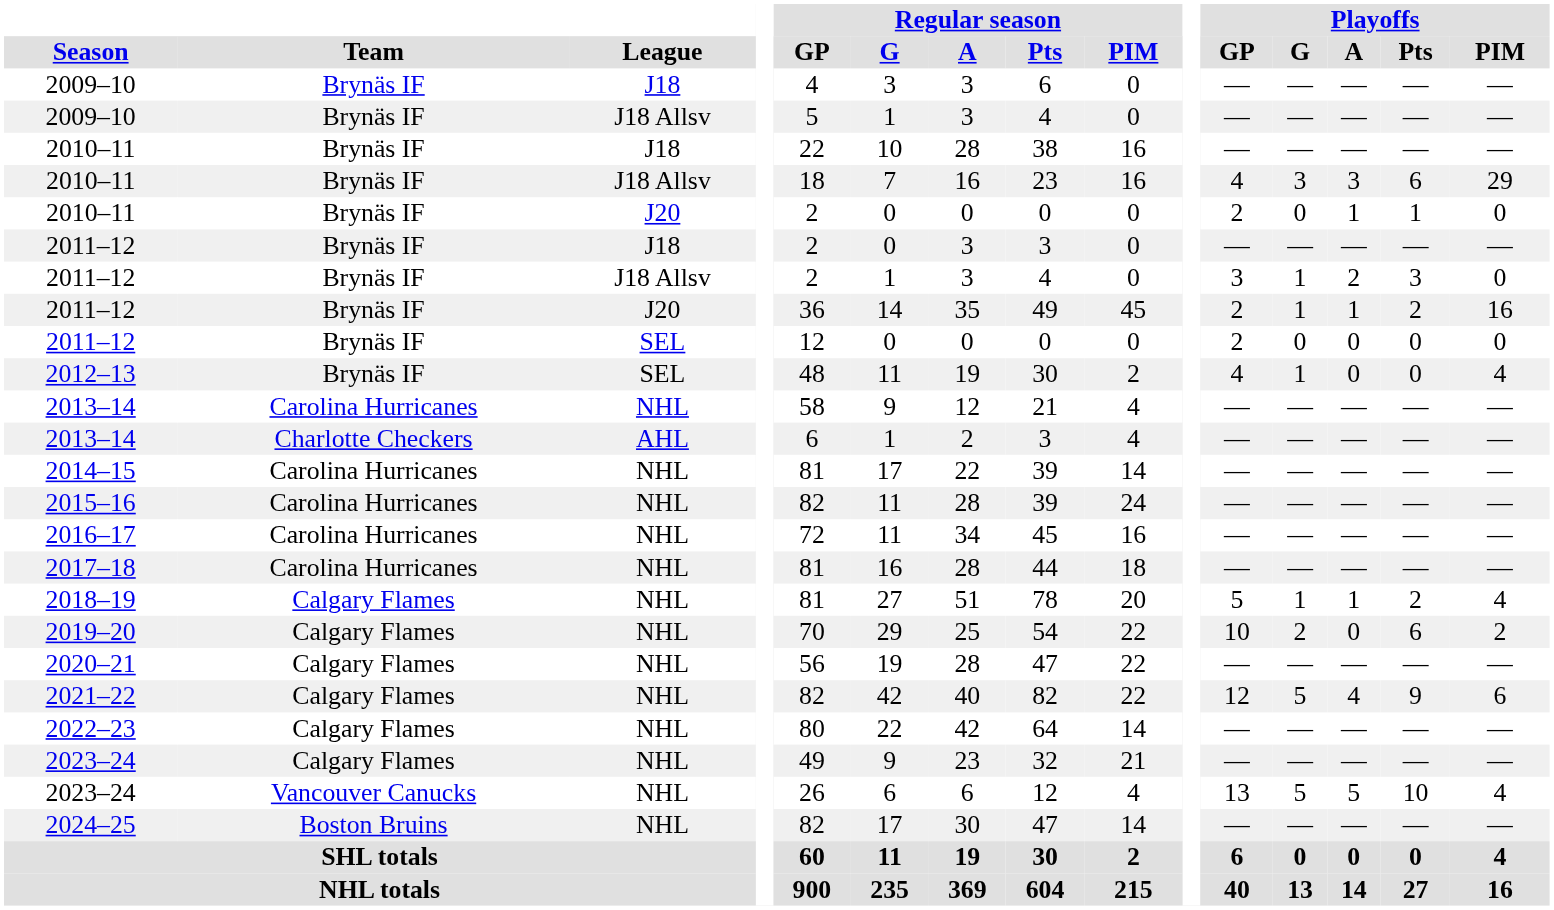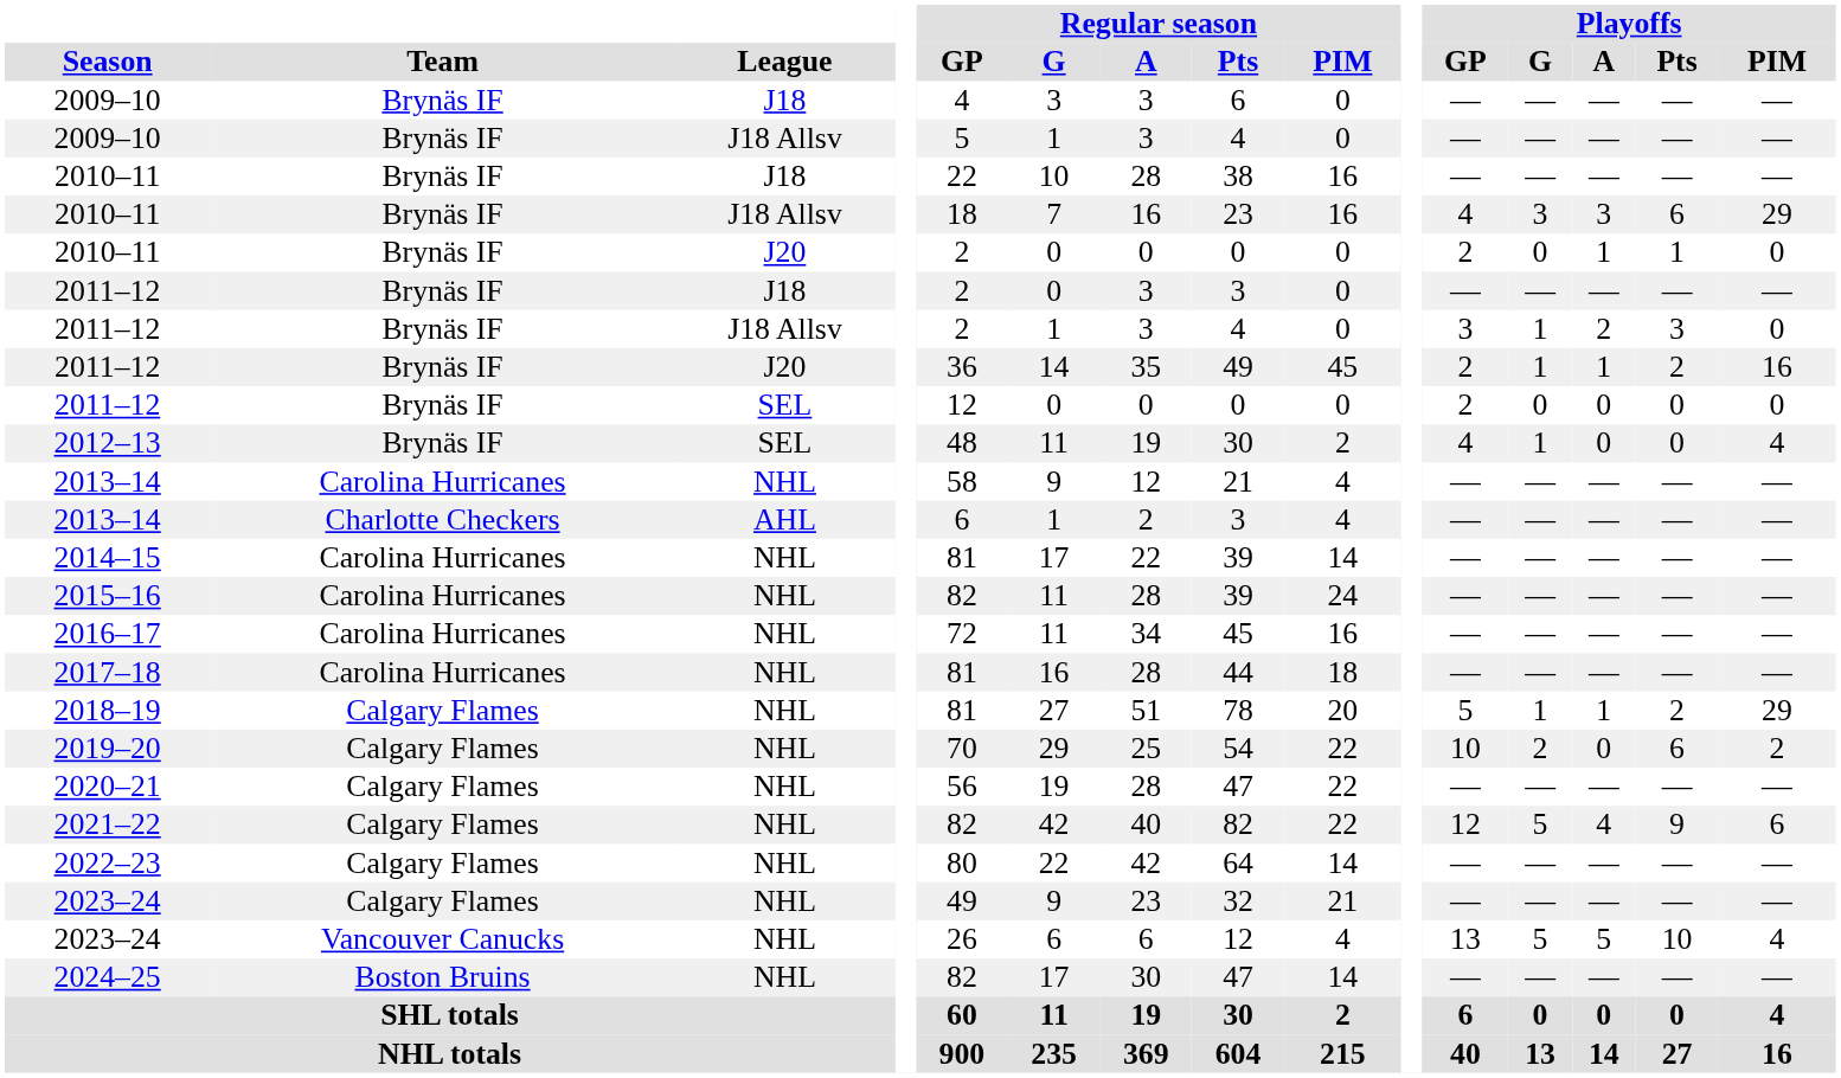 <table border="0" cellpadding="1" cellspacing="0" style="text-align:center; width:60em;">
 <tr bgcolor="#e0e0e0">
 <th colspan="3" bgcolor="#ffffff"> </th>
 <th rowspan="99" bgcolor="#ffffff"> </th>
 <th colspan="5"><a href='#'>Regular season</a></th>
 <th rowspan="99" bgcolor="#ffffff"> </th>
 <th colspan="5"><a href='#'>Playoffs</a></th>
 </tr>
 <tr bgcolor="#e0e0e0">
 <th><a href='#'>Season</a></th>
 <th>Team</th>
 <th>League</th>
 <th>GP</th>
 <th><a href='#'>G</a></th>
 <th><a href='#'>A</a></th>
 <th><a href='#'>Pts</a></th>
 <th><a href='#'>PIM</a></th>
 <th>GP</th>
 <th>G</th>
 <th>A</th>
 <th>Pts</th>
 <th>PIM</th>
 </tr>
 <tr>
 <td>2009–10</td>
 <td><a href='#'>Brynäs IF</a></td>
 <td><a href='#'>J18</a></td>
 <td>4</td>
 <td>3</td>
 <td>3</td>
 <td>6</td>
 <td>0</td>
 <td>—</td>
 <td>—</td>
 <td>—</td>
 <td>—</td>
 <td>—</td>
 </tr>
 <tr bgcolor="#f0f0f0">
 <td>2009–10</td>
 <td>Brynäs IF</td>
 <td>J18 Allsv</td>
 <td>5</td>
 <td>1</td>
 <td>3</td>
 <td>4</td>
 <td>0</td>
 <td>—</td>
 <td>—</td>
 <td>—</td>
 <td>—</td>
 <td>—</td>
 </tr>
 <tr>
 <td>2010–11</td>
 <td>Brynäs IF</td>
 <td>J18</td>
 <td>22</td>
 <td>10</td>
 <td>28</td>
 <td>38</td>
 <td>16</td>
 <td>—</td>
 <td>—</td>
 <td>—</td>
 <td>—</td>
 <td>—</td>
 </tr>
 <tr bgcolor="#f0f0f0">
 <td>2010–11</td>
 <td>Brynäs IF</td>
 <td>J18 Allsv</td>
 <td>18</td>
 <td>7</td>
 <td>16</td>
 <td>23</td>
 <td>16</td>
 <td>4</td>
 <td>3</td>
 <td>3</td>
 <td>6</td>
 <td>29</td>
 </tr>
 <tr>
 <td>2010–11</td>
 <td>Brynäs IF</td>
 <td><a href='#'>J20</a></td>
 <td>2</td>
 <td>0</td>
 <td>0</td>
 <td>0</td>
 <td>0</td>
 <td>2</td>
 <td>0</td>
 <td>1</td>
 <td>1</td>
 <td>0</td>
 </tr>
 <tr bgcolor="#f0f0f0">
 <td>2011–12</td>
 <td>Brynäs IF</td>
 <td>J18</td>
 <td>2</td>
 <td>0</td>
 <td>3</td>
 <td>3</td>
 <td>0</td>
 <td>—</td>
 <td>—</td>
 <td>—</td>
 <td>—</td>
 <td>—</td>
 </tr>
 <tr>
 <td>2011–12</td>
 <td>Brynäs IF</td>
 <td>J18 Allsv</td>
 <td>2</td>
 <td>1</td>
 <td>3</td>
 <td>4</td>
 <td>0</td>
 <td>3</td>
 <td>1</td>
 <td>2</td>
 <td>3</td>
 <td>0</td>
 </tr>
 <tr bgcolor="#f0f0f0">
 <td>2011–12</td>
 <td>Brynäs IF</td>
 <td>J20</td>
 <td>36</td>
 <td>14</td>
 <td>35</td>
 <td>49</td>
 <td>45</td>
 <td>2</td>
 <td>1</td>
 <td>1</td>
 <td>2</td>
 <td>16</td>
 </tr>
 <tr>
 <td><a href='#'>2011–12</a></td>
 <td>Brynäs IF</td>
 <td><a href='#'>SEL</a></td>
 <td>12</td>
 <td>0</td>
 <td>0</td>
 <td>0</td>
 <td>0</td>
 <td>2</td>
 <td>0</td>
 <td>0</td>
 <td>0</td>
 <td>0</td>
 </tr>
 <tr bgcolor="#f0f0f0">
 <td><a href='#'>2012–13</a></td>
 <td>Brynäs IF</td>
 <td>SEL</td>
 <td>48</td>
 <td>11</td>
 <td>19</td>
 <td>30</td>
 <td>2</td>
 <td>4</td>
 <td>1</td>
 <td>0</td>
 <td>0</td>
 <td>4</td>
 </tr>
 <tr>
 <td><a href='#'>2013–14</a></td>
 <td><a href='#'>Carolina Hurricanes</a></td>
 <td><a href='#'>NHL</a></td>
 <td>58</td>
 <td>9</td>
 <td>12</td>
 <td>21</td>
 <td>4</td>
 <td>—</td>
 <td>—</td>
 <td>—</td>
 <td>—</td>
 <td>—</td>
 </tr>
 <tr bgcolor="#f0f0f0">
 <td><a href='#'>2013–14</a></td>
 <td><a href='#'>Charlotte Checkers</a></td>
 <td><a href='#'>AHL</a></td>
 <td>6</td>
 <td>1</td>
 <td>2</td>
 <td>3</td>
 <td>4</td>
 <td>—</td>
 <td>—</td>
 <td>—</td>
 <td>—</td>
 <td>—</td>
 </tr>
 <tr>
 <td><a href='#'>2014–15</a></td>
 <td>Carolina Hurricanes</td>
 <td>NHL</td>
 <td>81</td>
 <td>17</td>
 <td>22</td>
 <td>39</td>
 <td>14</td>
 <td>—</td>
 <td>—</td>
 <td>—</td>
 <td>—</td>
 <td>—</td>
 </tr>
 <tr bgcolor="#f0f0f0">
 <td><a href='#'>2015–16</a></td>
 <td>Carolina Hurricanes</td>
 <td>NHL</td>
 <td>82</td>
 <td>11</td>
 <td>28</td>
 <td>39</td>
 <td>24</td>
 <td>—</td>
 <td>—</td>
 <td>—</td>
 <td>—</td>
 <td>—</td>
 </tr>
 <tr>
 <td><a href='#'>2016–17</a></td>
 <td>Carolina Hurricanes</td>
 <td>NHL</td>
 <td>72</td>
 <td>11</td>
 <td>34</td>
 <td>45</td>
 <td>16</td>
 <td>—</td>
 <td>—</td>
 <td>—</td>
 <td>—</td>
 <td>—</td>
 </tr>
 <tr bgcolor="#f0f0f0">
 <td><a href='#'>2017–18</a></td>
 <td>Carolina Hurricanes</td>
 <td>NHL</td>
 <td>81</td>
 <td>16</td>
 <td>28</td>
 <td>44</td>
 <td>18</td>
 <td>—</td>
 <td>—</td>
 <td>—</td>
 <td>—</td>
 <td>—</td>
 </tr>
 <tr>
 <td><a href='#'>2018–19</a></td>
 <td><a href='#'>Calgary Flames</a></td>
 <td>NHL</td>
 <td>81</td>
 <td>27</td>
 <td>51</td>
 <td>78</td>
 <td>20</td>
 <td>5</td>
 <td>1</td>
 <td>1</td>
 <td>2</td>
-<td>4</td>
+<td>29</td>
 </tr>
 <tr bgcolor="#f0f0f0">
 <td><a href='#'>2019–20</a></td>
 <td>Calgary Flames</td>
 <td>NHL</td>
 <td>70</td>
 <td>29</td>
 <td>25</td>
 <td>54</td>
 <td>22</td>
 <td>10</td>
 <td>2</td>
 <td>0</td>
 <td>6</td>
 <td>2</td>
 </tr>
 <tr>
 <td><a href='#'>2020–21</a></td>
 <td>Calgary Flames</td>
 <td>NHL</td>
 <td>56</td>
 <td>19</td>
 <td>28</td>
 <td>47</td>
 <td>22</td>
 <td>—</td>
 <td>—</td>
 <td>—</td>
 <td>—</td>
 <td>—</td>
 </tr>
 <tr bgcolor="#f0f0f0">
 <td><a href='#'>2021–22</a></td>
 <td>Calgary Flames</td>
 <td>NHL</td>
 <td>82</td>
 <td>42</td>
 <td>40</td>
 <td>82</td>
 <td>22</td>
 <td>12</td>
 <td>5</td>
 <td>4</td>
 <td>9</td>
 <td>6</td>
 </tr>
 <tr>
 <td><a href='#'>2022–23</a></td>
 <td>Calgary Flames</td>
 <td>NHL</td>
 <td>80</td>
 <td>22</td>
 <td>42</td>
 <td>64</td>
 <td>14</td>
 <td>—</td>
 <td>—</td>
 <td>—</td>
 <td>—</td>
 <td>—</td>
 </tr>
 <tr bgcolor="#f0f0f0">
 <td><a href='#'>2023–24</a></td>
 <td>Calgary Flames</td>
 <td>NHL</td>
 <td>49</td>
 <td>9</td>
 <td>23</td>
 <td>32</td>
 <td>21</td>
 <td>—</td>
 <td>—</td>
 <td>—</td>
 <td>—</td>
 <td>—</td>
 </tr>
 <tr>
 <td>2023–24</td>
 <td><a href='#'>Vancouver Canucks</a></td>
 <td>NHL</td>
 <td>26</td>
 <td>6</td>
 <td>6</td>
 <td>12</td>
 <td>4</td>
 <td>13</td>
 <td>5</td>
 <td>5</td>
 <td>10</td>
 <td>4</td>
 </tr>
 <tr bgcolor="#f0f0f0">
 <td><a href='#'>2024–25</a></td>
 <td><a href='#'>Boston Bruins</a></td>
 <td>NHL</td>
 <td>82</td>
 <td>17</td>
 <td>30</td>
 <td>47</td>
 <td>14</td>
 <td>—</td>
 <td>—</td>
 <td>—</td>
 <td>—</td>
 <td>—</td>
 </tr>
 <tr bgcolor="#e0e0e0">
 <th colspan="3">SHL totals</th>
 <th>60</th>
 <th>11</th>
 <th>19</th>
 <th>30</th>
 <th>2</th>
 <th>6</th>
 <th>0</th>
 <th>0</th>
 <th>0</th>
 <th>4</th>
 </tr>
 <tr bgcolor="#e0e0e0">
 <th colspan="3">NHL totals</th>
 <th>900</th>
 <th>235</th>
 <th>369</th>
 <th>604</th>
 <th>215</th>
 <th>40</th>
 <th>13</th>
 <th>14</th>
 <th>27</th>
 <th>16</th>
 </tr>
 </table>
